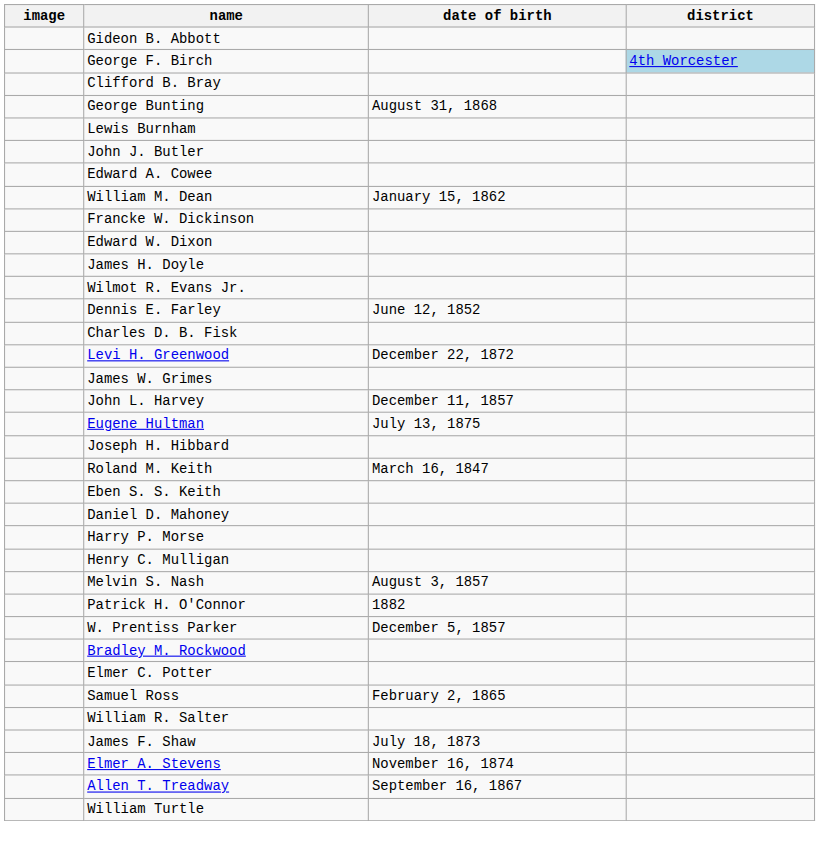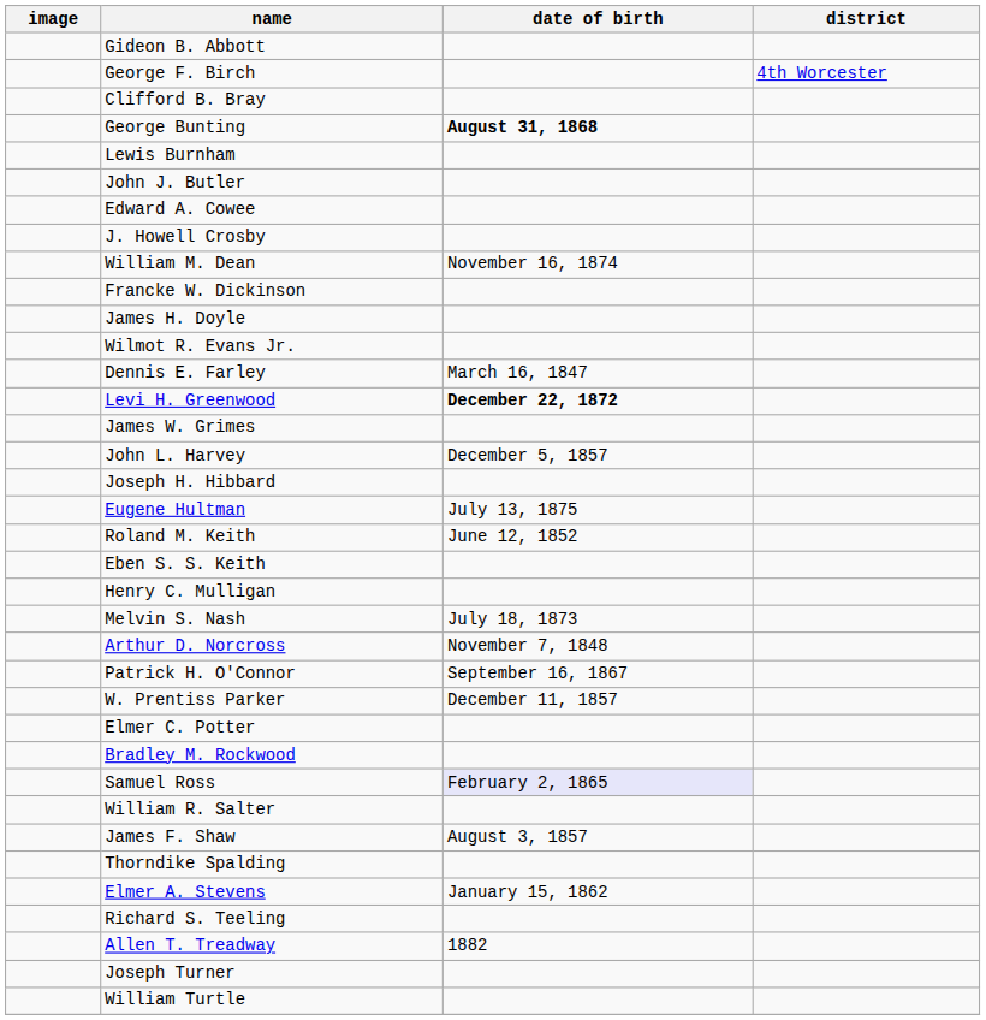 <table class='wikitable sortable' style="width:60%">
 <tr>
 <th>image</th>
 <th>name </th>
 <th data-sort-type=date>date of birth </th>
 <th>district </th>
 </tr>
 <tr>
 <td></td>
 <td>Gideon B. Abbott</td>
 <td></td>
 <td></td>
 </tr>
 <tr>
 <td></td>
 <td>George F. Birch</td>
 <td></td>
-<td style="background: lightblue;"><a href='#'>4th Worcester</a></td>
+<td><a href='#'>4th Worcester</a></td>
 </tr>
 <tr>
 <td></td>
 <td>Clifford B. Bray</td>
 <td></td>
 <td></td>
 </tr>
 <tr>
 <td></td>
 <td>George Bunting</td>
-<td>August 31, 1868</td>
+<td><strong>August 31, 1868</strong></td>
 <td></td>
 </tr>
 <tr>
 <td></td>
 <td>Lewis Burnham</td>
 <td></td>
 <td></td>
 </tr>
 <tr>
 <td></td>
 <td>John J. Butler</td>
 <td></td>
 <td></td>
 </tr>
 <tr>
 <td></td>
 <td>Edward A. Cowee</td>
 <td></td>
 <td></td>
 </tr>
 <tr>
 <td></td>
+<td>J. Howell Crosby</td>
+<td></td>
+<td></td>
+</tr>
+<tr>
+<td></td>
 <td>William M. Dean</td>
-<td>January 15, 1862</td>
+<td>November 16, 1874</td>
 <td></td>
 </tr>
 <tr>
 <td></td>
 <td>Francke W. Dickinson</td>
-<td></td>
-<td></td>
-</tr>
-<tr>
-<td></td>
-<td>Edward W. Dixon</td>
 <td></td>
 <td></td>
 </tr>
 <tr>
 <td></td>
 <td>James H. Doyle</td>
 <td></td>
 <td></td>
 </tr>
 <tr>
 <td></td>
 <td>Wilmot R. Evans Jr.</td>
 <td></td>
 <td></td>
 </tr>
 <tr>
 <td></td>
 <td>Dennis E. Farley</td>
-<td>June 12, 1852</td>
-<td></td>
-</tr>
-<tr>
-<td></td>
-<td>Charles D. B. Fisk</td>
-<td></td>
+<td>March 16, 1847</td>
 <td></td>
 </tr>
 <tr>
 <td></td>
 <td><a href='#'>Levi H. Greenwood</a></td>
-<td>December 22, 1872</td>
+<td><strong>December 22, 1872</strong></td>
 <td></td>
 </tr>
 <tr>
 <td></td>
 <td>James W. Grimes</td>
 <td></td>
 <td></td>
 </tr>
 <tr>
 <td></td>
 <td>John L. Harvey</td>
-<td>December 11, 1857</td>
+<td>December 5, 1857</td>
+<td></td>
+</tr>
+<tr>
+<td></td>
+<td>Joseph H. Hibbard</td>
+<td></td>
 <td></td>
 </tr>
 <tr>
 <td></td>
 <td><a href='#'>Eugene Hultman</a></td>
 <td>July 13, 1875</td>
 <td></td>
 </tr>
 <tr>
 <td></td>
-<td>Joseph H. Hibbard</td>
-<td></td>
-<td></td>
-</tr>
-<tr>
-<td></td>
 <td>Roland M. Keith</td>
-<td>March 16, 1847</td>
+<td>June 12, 1852</td>
 <td></td>
 </tr>
 <tr>
 <td></td>
 <td>Eben S. S. Keith</td>
-<td></td>
-<td></td>
-</tr>
-<tr>
-<td></td>
-<td>Daniel D. Mahoney</td>
-<td></td>
-<td></td>
-</tr>
-<tr>
-<td></td>
-<td>Harry P. Morse</td>
 <td></td>
 <td></td>
 </tr>
 <tr>
 <td></td>
 <td>Henry C. Mulligan</td>
 <td></td>
 <td></td>
 </tr>
 <tr>
 <td></td>
 <td>Melvin S. Nash</td>
-<td>August 3, 1857</td>
+<td>July 18, 1873</td>
+<td></td>
+</tr>
+<tr>
+<td></td>
+<td><a href='#'>Arthur D. Norcross</a></td>
+<td>November 7, 1848</td>
 <td></td>
 </tr>
 <tr>
 <td></td>
 <td>Patrick H. O'Connor</td>
-<td>1882</td>
+<td>September 16, 1867</td>
 <td></td>
 </tr>
 <tr>
 <td></td>
 <td>W. Prentiss Parker</td>
-<td>December 5, 1857</td>
+<td>December 11, 1857</td>
+<td></td>
+</tr>
+<tr>
+<td></td>
+<td>Elmer C. Potter</td>
+<td></td>
 <td></td>
 </tr>
 <tr>
 <td></td>
 <td><a href='#'>Bradley M. Rockwood</a></td>
 <td></td>
 <td></td>
 </tr>
 <tr>
 <td></td>
-<td>Elmer C. Potter</td>
-<td></td>
-<td></td>
-</tr>
-<tr>
-<td></td>
 <td>Samuel Ross</td>
-<td>February 2, 1865</td>
+<td style="background: lavender;">February 2, 1865</td>
 <td></td>
 </tr>
 <tr>
 <td></td>
 <td>William R. Salter</td>
 <td></td>
 <td></td>
 </tr>
 <tr>
 <td></td>
 <td>James F. Shaw</td>
-<td>July 18, 1873</td>
+<td>August 3, 1857</td>
+<td></td>
+</tr>
+<tr>
+<td></td>
+<td>Thorndike Spalding</td>
+<td></td>
 <td></td>
 </tr>
 <tr>
 <td></td>
 <td><a href='#'>Elmer A. Stevens</a></td>
-<td>November 16, 1874</td>
+<td>January 15, 1862</td>
+<td></td>
+</tr>
+<tr>
+<td></td>
+<td>Richard S. Teeling</td>
+<td></td>
 <td></td>
 </tr>
 <tr>
 <td></td>
 <td><a href='#'>Allen T. Treadway</a></td>
-<td>September 16, 1867</td>
+<td>1882</td>
+<td></td>
+</tr>
+<tr>
+<td></td>
+<td>Joseph Turner</td>
+<td></td>
 <td></td>
 </tr>
 <tr>
 <td></td>
 <td>William Turtle</td>
 <td></td>
 <td></td>
 </tr>
 <tr>
 </tr>
 </table>
